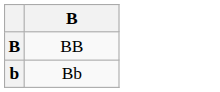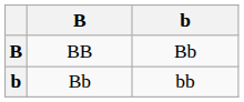 <table class="wikitable" style="text-align:center;">
 <tr>
 <th></th>
 <th style="width:5em;">B</th>
+<th style="width:5em;">b</th>
 </tr>
 <tr>
 <th>B</th>
 <td>BB</td>
+<td>Bb</td>
 </tr>
 <tr>
 <th>b</th>
 <td>Bb</td>
+<td>bb</td>
 </tr>
 </table>
